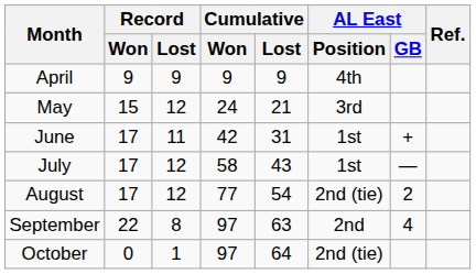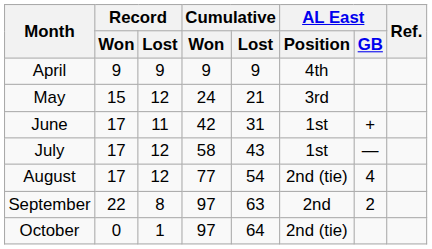 <table class="wikitable" style="text-align:center;">
 <tr>
 <th rowspan=2>Month</th>
 <th colspan=2>Record</th>
 <th colspan=2>Cumulative</th>
 <th colspan=2><a href='#'>AL East</a></th>
 <th rowspan=2>Ref.</th>
 </tr>
 <tr>
 <th>Won</th>
 <th>Lost</th>
 <th>Won</th>
 <th>Lost</th>
 <th>Position</th>
 <th><a href='#'>GB</a></th>
 </tr>
 <tr>
 <td>April</td>
 <td>9</td>
 <td>9</td>
 <td>9</td>
 <td>9</td>
 <td>4th</td>
 <td></td>
 <td></td>
 </tr>
 <tr>
 <td>May</td>
 <td>15</td>
 <td>12</td>
 <td>24</td>
 <td>21</td>
 <td>3rd</td>
 <td></td>
 <td></td>
 </tr>
 <tr>
 <td>June</td>
 <td>17</td>
 <td>11</td>
 <td>42</td>
 <td>31</td>
 <td>1st</td>
 <td>+</td>
 <td></td>
 </tr>
 <tr>
 <td>July</td>
 <td>17</td>
 <td>12</td>
 <td>58</td>
 <td>43</td>
 <td>1st</td>
 <td>—</td>
 <td></td>
 </tr>
 <tr>
 <td>August</td>
 <td>17</td>
 <td>12</td>
 <td>77</td>
 <td>54</td>
 <td>2nd (tie)</td>
-<td>2</td>
+<td>4</td>
 <td></td>
 </tr>
 <tr>
 <td>September</td>
 <td>22</td>
 <td>8</td>
 <td>97</td>
 <td>63</td>
 <td>2nd</td>
-<td>4</td>
+<td>2</td>
 <td></td>
 </tr>
 <tr>
 <td>October</td>
 <td>0</td>
 <td>1</td>
 <td>97</td>
 <td>64</td>
 <td>2nd (tie)</td>
 <td></td>
 <td></td>
 </tr>
 </table>
